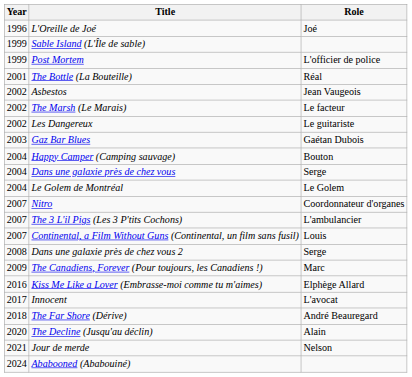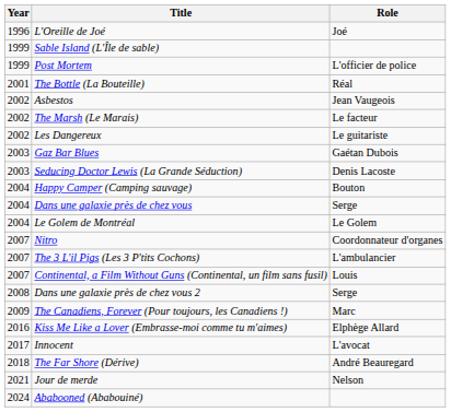 <table class="wikitable">
 <tr>
 <th>Year</th>
 <th>Title</th>
 <th>Role</th>
 </tr>
 <tr>
 <td>1996</td>
 <td><em>L'Oreille de Joé</em></td>
 <td>Joé</td>
 </tr>
 <tr>
 <td>1999</td>
 <td><em><a href='#'>Sable Island</a> (L'Île de sable)</em></td>
 <td></td>
 </tr>
 <tr>
 <td>1999</td>
 <td><em><a href='#'>Post Mortem</a></em></td>
 <td>L'officier de police</td>
 </tr>
 <tr>
 <td>2001</td>
 <td><em><a href='#'>The Bottle</a> (La Bouteille)</em></td>
 <td>Réal</td>
 </tr>
 <tr>
 <td>2002</td>
 <td><em>Asbestos</em></td>
 <td>Jean Vaugeois</td>
 </tr>
 <tr>
 <td>2002</td>
 <td><em><a href='#'>The Marsh</a> (Le Marais)</em></td>
 <td>Le facteur</td>
 </tr>
 <tr>
 <td>2002</td>
 <td><em>Les Dangereux</em></td>
 <td>Le guitariste</td>
 </tr>
 <tr>
 <td>2003</td>
 <td><em><a href='#'>Gaz Bar Blues</a></em></td>
 <td>Gaétan Dubois</td>
+</tr>
+<tr>
+<td>2003</td>
+<td><em><a href='#'>Seducing Doctor Lewis</a> (La Grande Séduction)</em></td>
+<td>Denis Lacoste</td>
 </tr>
 <tr>
 <td>2004</td>
 <td><em><a href='#'>Happy Camper</a> (Camping sauvage)</em></td>
 <td>Bouton</td>
 </tr>
 <tr>
 <td>2004</td>
 <td><em><a href='#'>Dans une galaxie près de chez vous</a></em></td>
 <td>Serge</td>
 </tr>
 <tr>
 <td>2004</td>
 <td><em>Le Golem de Montréal</em></td>
 <td>Le Golem</td>
 </tr>
 <tr>
 <td>2007</td>
 <td><em><a href='#'>Nitro</a></em></td>
 <td>Coordonnateur d'organes</td>
 </tr>
 <tr>
 <td>2007</td>
 <td><em><a href='#'>The 3 L'il Pigs</a> (Les 3 P'tits Cochons)</em></td>
 <td>L'ambulancier</td>
 </tr>
 <tr>
 <td>2007</td>
 <td><em><a href='#'>Continental, a Film Without Guns</a> (Continental, un film sans fusil)</em></td>
 <td>Louis</td>
 </tr>
 <tr>
 <td>2008</td>
 <td><em>Dans une galaxie près de chez vous 2</em></td>
 <td>Serge</td>
 </tr>
 <tr>
 <td>2009</td>
 <td><em><a href='#'>The Canadiens, Forever</a> (Pour toujours, les Canadiens !)</em></td>
 <td>Marc</td>
 </tr>
 <tr>
 <td>2016</td>
 <td><em><a href='#'>Kiss Me Like a Lover</a> (Embrasse-moi comme tu m'aimes)</em></td>
 <td>Elphège Allard</td>
 </tr>
 <tr>
 <td>2017</td>
 <td><em>Innocent</em></td>
 <td>L'avocat</td>
 </tr>
 <tr>
 <td>2018</td>
 <td><em><a href='#'>The Far Shore</a> (Dérive)</em></td>
 <td>André Beauregard</td>
 </tr>
 <tr>
-<td>2020</td>
-<td><em><a href='#'>The Decline</a> (Jusqu'au déclin)</em></td>
-<td>Alain</td>
-</tr>
-<tr>
 <td>2021</td>
 <td><em>Jour de merde</em></td>
 <td>Nelson</td>
 </tr>
 <tr>
 <td>2024</td>
 <td><em><a href='#'>Ababooned</a> (Ababouiné)</em></td>
 <td></td>
 </tr>
 </table>
